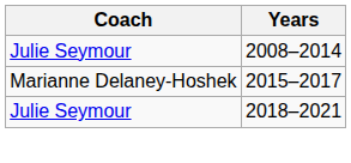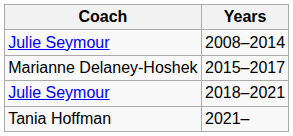 <table class="wikitable collapsible">
 <tr>
 <th>Coach</th>
 <th>Years</th>
 </tr>
 <tr>
 <td><a href='#'>Julie Seymour</a></td>
 <td>2008–2014</td>
 </tr>
 <tr>
 <td>Marianne Delaney-Hoshek</td>
 <td>2015–2017</td>
 </tr>
 <tr>
 <td><a href='#'>Julie Seymour</a></td>
 <td>2018–2021</td>
 </tr>
 <tr>
+<td>Tania Hoffman</td>
+<td>2021–</td>
+</tr>
+<tr>
 </tr>
 </table>
